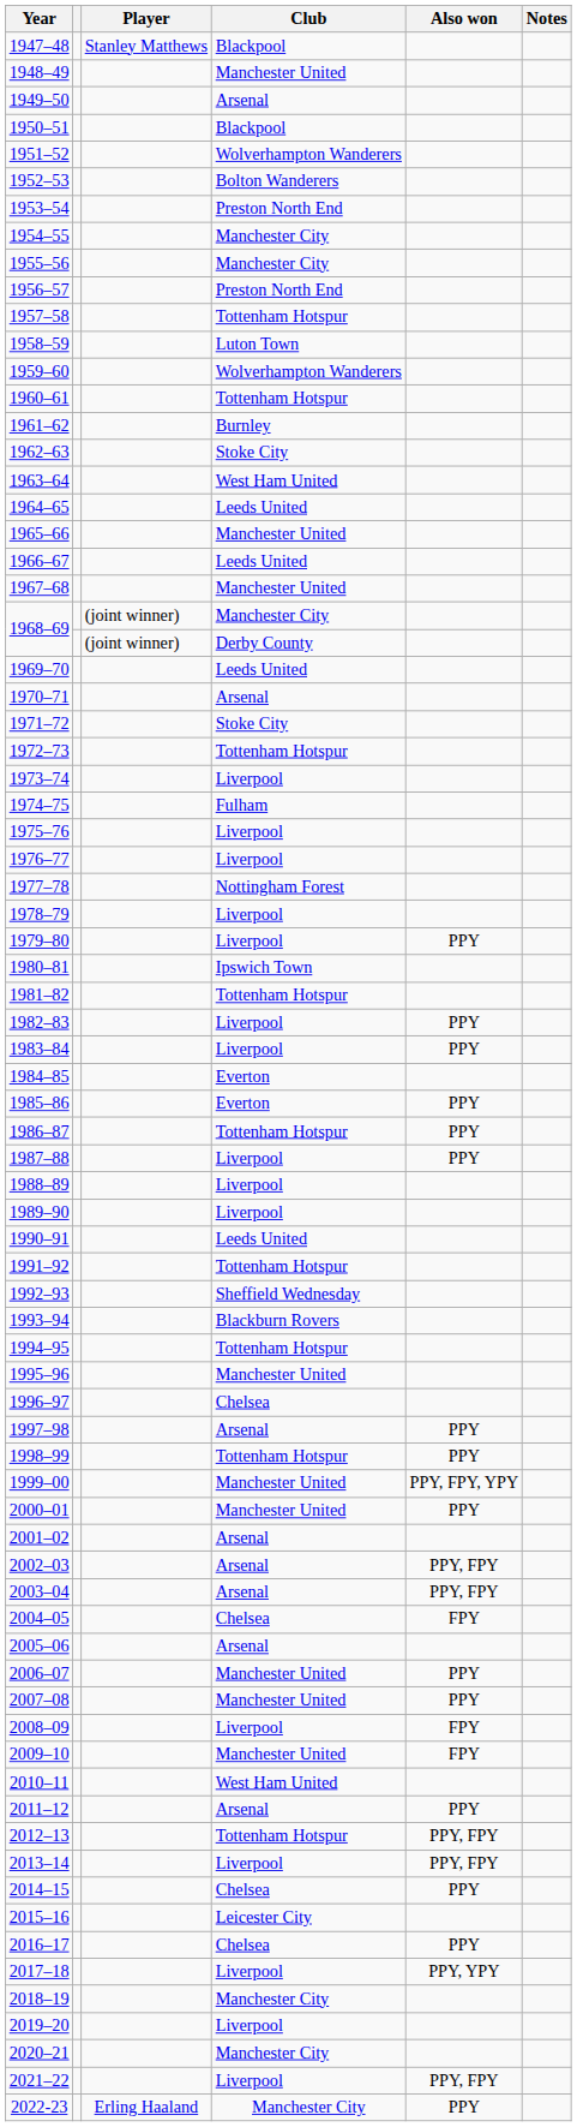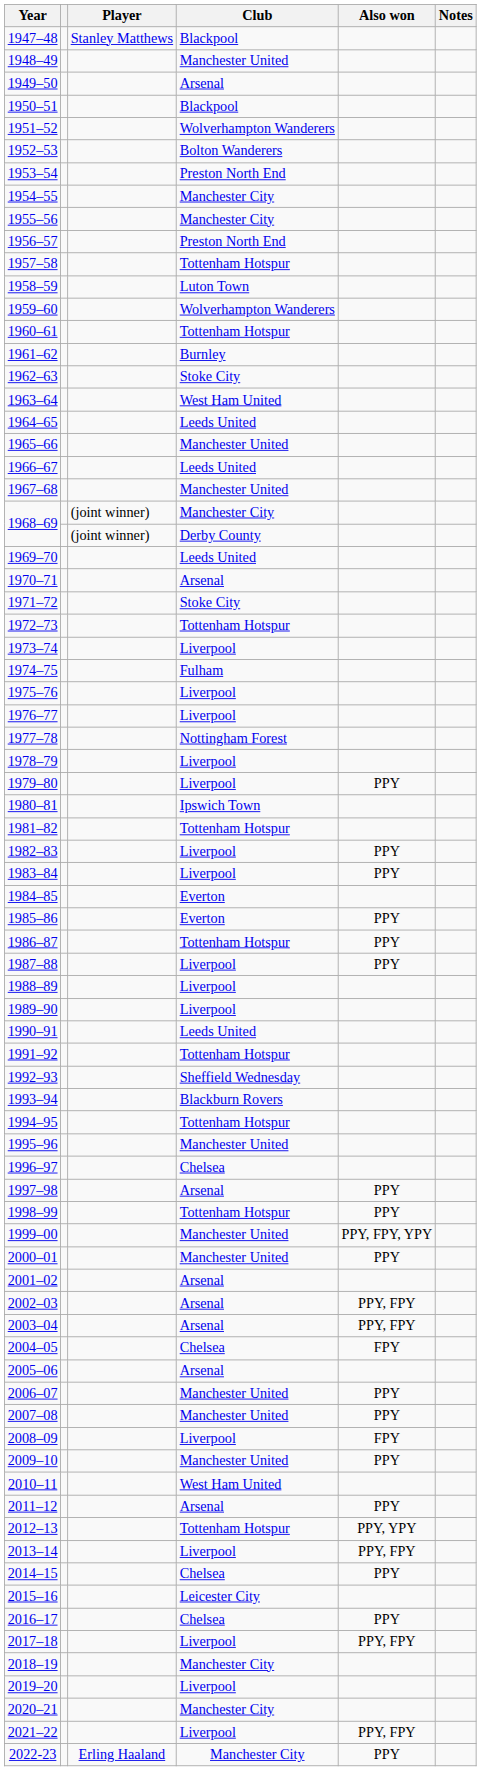 <table class="sortable wikitable" style="text-align: center;">
 <tr>
 <th>Year</th>
 <th></th>
 <th>Player</th>
 <th>Club</th>
 <th class="unsortable">Also won</th>
 <th class="unsortable" align=center>Notes</th>
 </tr>
 <tr>
 <td><a href='#'>1947–48</a></td>
 <td></td>
 <td align=left><a href='#'>Stanley Matthews</a></td>
 <td align=left><a href='#'>Blackpool</a></td>
 <td></td>
 <td></td>
 </tr>
 <tr>
 <td><a href='#'>1948–49</a></td>
 <td></td>
 <td align=left></td>
 <td align=left><a href='#'>Manchester United</a></td>
 <td></td>
 <td></td>
 </tr>
 <tr>
 <td><a href='#'>1949–50</a></td>
 <td></td>
 <td align=left></td>
 <td align=left><a href='#'>Arsenal</a></td>
 <td></td>
 <td></td>
 </tr>
 <tr>
 <td><a href='#'>1950–51</a></td>
 <td></td>
 <td align=left></td>
 <td align=left><a href='#'>Blackpool</a></td>
 <td></td>
 <td></td>
 </tr>
 <tr>
 <td><a href='#'>1951–52</a></td>
 <td></td>
 <td align=left></td>
 <td align=left><a href='#'>Wolverhampton Wanderers</a></td>
 <td></td>
 <td></td>
 </tr>
 <tr>
 <td><a href='#'>1952–53</a></td>
 <td></td>
 <td align=left></td>
 <td align=left><a href='#'>Bolton Wanderers</a></td>
 <td></td>
 <td></td>
 </tr>
 <tr>
 <td><a href='#'>1953–54</a></td>
 <td></td>
 <td align=left></td>
 <td align=left><a href='#'>Preston North End</a></td>
 <td></td>
 <td></td>
 </tr>
 <tr>
 <td><a href='#'>1954–55</a></td>
 <td></td>
 <td align=left></td>
 <td align=left><a href='#'>Manchester City</a></td>
 <td></td>
 <td></td>
 </tr>
 <tr>
 <td><a href='#'>1955–56</a></td>
 <td></td>
 <td align=left></td>
 <td align=left><a href='#'>Manchester City</a></td>
 <td></td>
 <td></td>
 </tr>
 <tr>
 <td><a href='#'>1956–57</a></td>
 <td></td>
 <td align=left></td>
 <td align=left><a href='#'>Preston North End</a></td>
 <td></td>
 <td></td>
 </tr>
 <tr>
 <td><a href='#'>1957–58</a></td>
 <td></td>
 <td align=left></td>
 <td align=left><a href='#'>Tottenham Hotspur</a></td>
 <td></td>
 <td></td>
 </tr>
 <tr>
 <td><a href='#'>1958–59</a></td>
 <td></td>
 <td align=left></td>
 <td align=left><a href='#'>Luton Town</a></td>
 <td></td>
 <td></td>
 </tr>
 <tr>
 <td><a href='#'>1959–60</a></td>
 <td></td>
 <td align=left></td>
 <td align=left><a href='#'>Wolverhampton Wanderers</a></td>
 <td></td>
 <td></td>
 </tr>
 <tr>
 <td><a href='#'>1960–61</a></td>
 <td></td>
 <td align=left></td>
 <td align=left><a href='#'>Tottenham Hotspur</a></td>
 <td></td>
 <td></td>
 </tr>
 <tr>
 <td><a href='#'>1961–62</a></td>
 <td></td>
 <td align=left></td>
 <td align=left><a href='#'>Burnley</a></td>
 <td></td>
 <td></td>
 </tr>
 <tr>
 <td><a href='#'>1962–63</a></td>
 <td></td>
 <td align=left></td>
 <td align=left><a href='#'>Stoke City</a></td>
 <td></td>
 <td></td>
 </tr>
 <tr>
 <td><a href='#'>1963–64</a></td>
 <td></td>
 <td align=left></td>
 <td align=left><a href='#'>West Ham United</a></td>
 <td></td>
 <td></td>
 </tr>
 <tr>
 <td><a href='#'>1964–65</a></td>
 <td></td>
 <td align=left></td>
 <td align=left><a href='#'>Leeds United</a></td>
 <td></td>
 <td></td>
 </tr>
 <tr>
 <td><a href='#'>1965–66</a></td>
 <td></td>
 <td align=left></td>
 <td align=left><a href='#'>Manchester United</a></td>
 <td></td>
 <td></td>
 </tr>
 <tr>
 <td><a href='#'>1966–67</a></td>
 <td></td>
 <td align=left></td>
 <td align=left><a href='#'>Leeds United</a></td>
 <td></td>
 <td></td>
 </tr>
 <tr>
 <td><a href='#'>1967–68</a></td>
 <td></td>
 <td align=left></td>
 <td align=left><a href='#'>Manchester United</a></td>
 <td></td>
 <td></td>
 </tr>
 <tr>
 <td rowspan=2><a href='#'>1968–69</a></td>
 <td></td>
 <td align=left> (joint winner)</td>
 <td align=left><a href='#'>Manchester City</a></td>
 <td></td>
 <td></td>
 </tr>
 <tr>
 <td></td>
 <td align=left> (joint winner)</td>
 <td align=left><a href='#'>Derby County</a></td>
 <td></td>
 <td></td>
 </tr>
 <tr>
 <td><a href='#'>1969–70</a></td>
 <td></td>
 <td align=left></td>
 <td align=left><a href='#'>Leeds United</a></td>
 <td></td>
 <td></td>
 </tr>
 <tr>
 <td><a href='#'>1970–71</a></td>
 <td></td>
 <td align=left></td>
 <td align=left><a href='#'>Arsenal</a></td>
 <td></td>
 <td></td>
 </tr>
 <tr>
 <td><a href='#'>1971–72</a></td>
 <td></td>
 <td align=left></td>
 <td align=left><a href='#'>Stoke City</a></td>
 <td></td>
 <td></td>
 </tr>
 <tr>
 <td><a href='#'>1972–73</a></td>
 <td></td>
 <td align=left></td>
 <td align=left><a href='#'>Tottenham Hotspur</a></td>
 <td></td>
 <td></td>
 </tr>
 <tr>
 <td><a href='#'>1973–74</a></td>
 <td></td>
 <td align=left></td>
 <td align=left><a href='#'>Liverpool</a></td>
 <td></td>
 <td></td>
 </tr>
 <tr>
 <td><a href='#'>1974–75</a></td>
 <td></td>
 <td align=left></td>
 <td align=left><a href='#'>Fulham</a></td>
 <td></td>
 <td></td>
 </tr>
 <tr>
 <td><a href='#'>1975–76</a></td>
 <td></td>
 <td align=left></td>
 <td align=left><a href='#'>Liverpool</a></td>
 <td></td>
 <td></td>
 </tr>
 <tr>
 <td><a href='#'>1976–77</a></td>
 <td></td>
 <td align=left></td>
 <td align=left><a href='#'>Liverpool</a></td>
 <td></td>
 <td></td>
 </tr>
 <tr>
 <td><a href='#'>1977–78</a></td>
 <td></td>
 <td align=left></td>
 <td align=left><a href='#'>Nottingham Forest</a></td>
 <td></td>
 <td></td>
 </tr>
 <tr>
 <td><a href='#'>1978–79</a></td>
 <td></td>
 <td align=left></td>
 <td align=left><a href='#'>Liverpool</a></td>
 <td></td>
 <td></td>
 </tr>
 <tr>
 <td><a href='#'>1979–80</a></td>
 <td></td>
 <td align=left></td>
 <td align=left><a href='#'>Liverpool</a></td>
 <td>PPY</td>
 <td></td>
 </tr>
 <tr>
 <td><a href='#'>1980–81</a></td>
 <td></td>
 <td align=left></td>
 <td align=left><a href='#'>Ipswich Town</a></td>
 <td></td>
 <td></td>
 </tr>
 <tr>
 <td><a href='#'>1981–82</a></td>
 <td></td>
 <td align=left></td>
 <td align=left><a href='#'>Tottenham Hotspur</a></td>
 <td></td>
 <td></td>
 </tr>
 <tr>
 <td><a href='#'>1982–83</a></td>
 <td></td>
 <td align=left></td>
 <td align=left><a href='#'>Liverpool</a></td>
 <td>PPY</td>
 <td></td>
 </tr>
 <tr>
 <td><a href='#'>1983–84</a></td>
 <td></td>
 <td align=left></td>
 <td align=left><a href='#'>Liverpool</a></td>
 <td>PPY</td>
 <td></td>
 </tr>
 <tr>
 <td><a href='#'>1984–85</a></td>
 <td></td>
 <td align=left></td>
 <td align=left><a href='#'>Everton</a></td>
 <td></td>
 <td></td>
 </tr>
 <tr>
 <td><a href='#'>1985–86</a></td>
 <td></td>
 <td align=left></td>
 <td align=left><a href='#'>Everton</a></td>
 <td>PPY</td>
 <td></td>
 </tr>
 <tr>
 <td><a href='#'>1986–87</a></td>
 <td></td>
 <td align=left></td>
 <td align=left><a href='#'>Tottenham Hotspur</a></td>
 <td>PPY</td>
 <td></td>
 </tr>
 <tr>
 <td><a href='#'>1987–88</a></td>
 <td></td>
 <td align=left></td>
 <td align=left><a href='#'>Liverpool</a></td>
 <td>PPY</td>
 <td></td>
 </tr>
 <tr>
 <td><a href='#'>1988–89</a></td>
 <td></td>
 <td align=left></td>
 <td align=left><a href='#'>Liverpool</a></td>
 <td></td>
 <td></td>
 </tr>
 <tr>
 <td><a href='#'>1989–90</a></td>
 <td></td>
 <td align=left></td>
 <td align=left><a href='#'>Liverpool</a></td>
 <td></td>
 <td></td>
 </tr>
 <tr>
 <td><a href='#'>1990–91</a></td>
 <td></td>
 <td align=left></td>
 <td align=left><a href='#'>Leeds United</a></td>
 <td></td>
 <td></td>
 </tr>
 <tr>
 <td><a href='#'>1991–92</a></td>
 <td></td>
 <td align=left></td>
 <td align=left><a href='#'>Tottenham Hotspur</a></td>
 <td></td>
 <td></td>
 </tr>
 <tr>
 <td><a href='#'>1992–93</a></td>
 <td></td>
 <td align=left></td>
 <td align=left><a href='#'>Sheffield Wednesday</a></td>
 <td></td>
 <td></td>
 </tr>
 <tr>
 <td><a href='#'>1993–94</a></td>
 <td></td>
 <td align=left></td>
 <td align=left><a href='#'>Blackburn Rovers</a></td>
 <td></td>
 <td></td>
 </tr>
 <tr>
 <td><a href='#'>1994–95</a></td>
 <td></td>
 <td align=left></td>
 <td align=left><a href='#'>Tottenham Hotspur</a></td>
 <td></td>
 <td></td>
 </tr>
 <tr>
 <td><a href='#'>1995–96</a></td>
 <td></td>
 <td align=left></td>
 <td align=left><a href='#'>Manchester United</a></td>
 <td></td>
 <td></td>
 </tr>
 <tr>
 <td><a href='#'>1996–97</a></td>
 <td></td>
 <td align=left></td>
 <td align=left><a href='#'>Chelsea</a></td>
 <td></td>
 <td></td>
 </tr>
 <tr>
 <td><a href='#'>1997–98</a></td>
 <td></td>
 <td align=left></td>
 <td align=left><a href='#'>Arsenal</a></td>
 <td>PPY</td>
 <td></td>
 </tr>
 <tr>
 <td><a href='#'>1998–99</a></td>
 <td></td>
 <td align=left></td>
 <td align=left><a href='#'>Tottenham Hotspur</a></td>
 <td>PPY</td>
 <td></td>
 </tr>
 <tr>
 <td><a href='#'>1999–00</a></td>
 <td></td>
 <td align=left></td>
 <td align=left><a href='#'>Manchester United</a></td>
 <td>PPY, FPY, YPY</td>
 <td></td>
 </tr>
 <tr>
 <td><a href='#'>2000–01</a></td>
 <td></td>
 <td align=left></td>
 <td align=left><a href='#'>Manchester United</a></td>
 <td>PPY</td>
 <td></td>
 </tr>
 <tr>
 <td><a href='#'>2001–02</a></td>
 <td></td>
 <td align=left></td>
 <td align=left><a href='#'>Arsenal</a></td>
 <td></td>
 <td></td>
 </tr>
 <tr>
 <td><a href='#'>2002–03</a></td>
 <td></td>
 <td align=left></td>
 <td align=left><a href='#'>Arsenal</a></td>
 <td>PPY, FPY</td>
 <td></td>
 </tr>
 <tr>
 <td><a href='#'>2003–04</a></td>
 <td></td>
 <td align=left></td>
 <td align=left><a href='#'>Arsenal</a></td>
 <td>PPY, FPY</td>
 <td></td>
 </tr>
 <tr>
 <td><a href='#'>2004–05</a></td>
 <td></td>
 <td align=left></td>
 <td align=left><a href='#'>Chelsea</a></td>
 <td>FPY</td>
 <td></td>
 </tr>
 <tr>
 <td><a href='#'>2005–06</a></td>
 <td></td>
 <td align=left></td>
 <td align=left><a href='#'>Arsenal</a></td>
 <td></td>
 <td></td>
 </tr>
 <tr>
 <td><a href='#'>2006–07</a></td>
 <td></td>
 <td align=left></td>
 <td align=left><a href='#'>Manchester United</a></td>
 <td>PPY</td>
 <td></td>
 </tr>
 <tr>
 <td><a href='#'>2007–08</a></td>
 <td></td>
 <td align=left></td>
 <td align=left><a href='#'>Manchester United</a></td>
 <td>PPY</td>
 <td></td>
 </tr>
 <tr>
 <td><a href='#'>2008–09</a></td>
 <td></td>
 <td align=left></td>
 <td align=left><a href='#'>Liverpool</a></td>
 <td>FPY</td>
 <td></td>
 </tr>
 <tr>
 <td><a href='#'>2009–10</a></td>
 <td></td>
 <td align=left></td>
 <td align=left><a href='#'>Manchester United</a></td>
-<td>FPY</td>
+<td>PPY</td>
 <td></td>
 </tr>
 <tr>
 <td><a href='#'>2010–11</a></td>
 <td></td>
 <td align=left></td>
 <td align=left><a href='#'>West Ham United</a></td>
 <td></td>
 <td></td>
 </tr>
 <tr>
 <td><a href='#'>2011–12</a></td>
 <td></td>
 <td align=left></td>
 <td align=left><a href='#'>Arsenal</a></td>
 <td>PPY</td>
 <td></td>
 </tr>
 <tr>
 <td><a href='#'>2012–13</a></td>
 <td></td>
 <td align=left></td>
 <td align=left><a href='#'>Tottenham Hotspur</a></td>
-<td>PPY, FPY</td>
+<td>PPY, YPY</td>
 <td></td>
 </tr>
 <tr>
 <td><a href='#'>2013–14</a></td>
 <td></td>
 <td align=left></td>
 <td align=left><a href='#'>Liverpool</a></td>
 <td>PPY, FPY</td>
 <td></td>
 </tr>
 <tr>
 <td><a href='#'>2014–15</a></td>
 <td></td>
 <td align=left></td>
 <td align=left><a href='#'>Chelsea</a></td>
 <td>PPY</td>
 <td></td>
 </tr>
 <tr>
 <td><a href='#'>2015–16</a></td>
 <td></td>
 <td align=left></td>
 <td align=left><a href='#'>Leicester City</a></td>
 <td></td>
 <td></td>
 </tr>
 <tr>
 <td><a href='#'>2016–17</a></td>
 <td></td>
 <td align=left></td>
 <td align=left><a href='#'>Chelsea</a></td>
 <td>PPY</td>
 <td></td>
 </tr>
 <tr>
 <td><a href='#'>2017–18</a></td>
 <td></td>
 <td align=left></td>
 <td align=left><a href='#'>Liverpool</a></td>
-<td>PPY, YPY</td>
+<td>PPY, FPY</td>
 <td></td>
 </tr>
 <tr>
 <td><a href='#'>2018–19</a></td>
 <td></td>
 <td align=left></td>
 <td align=left><a href='#'>Manchester City</a></td>
 <td></td>
 <td></td>
 </tr>
 <tr>
 <td><a href='#'>2019–20</a></td>
 <td></td>
 <td align=left></td>
 <td align=left><a href='#'>Liverpool</a></td>
 <td></td>
 <td></td>
 </tr>
 <tr>
 <td><a href='#'>2020–21</a></td>
 <td></td>
 <td align=left></td>
 <td align=left><a href='#'>Manchester City</a></td>
 <td></td>
 <td></td>
 </tr>
 <tr>
 <td><a href='#'>2021–22</a></td>
 <td></td>
 <td align=left></td>
 <td align=left><a href='#'>Liverpool</a></td>
 <td>PPY, FPY</td>
 <td></td>
 </tr>
 <tr>
 <td><a href='#'>2022-23</a></td>
 <td></td>
 <td><a href='#'>Erling Haaland</a></td>
 <td><a href='#'>Manchester City</a></td>
 <td>PPY</td>
 <td></td>
 </tr>
 </table>
